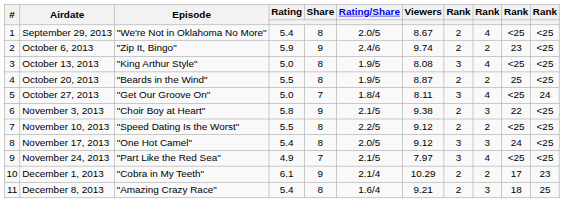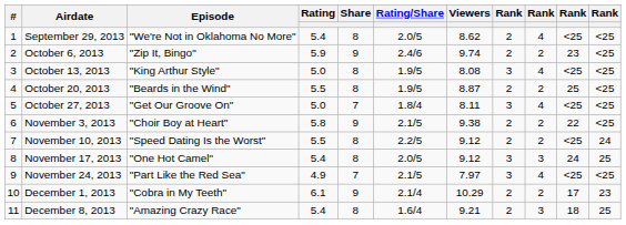 <table class="wikitable" style="text-align:center">
 <tr>
 <th rowspan="2">#</th>
 <th rowspan="2">Airdate</th>
 <th rowspan="2">Episode</th>
 <th>Rating</th>
 <th>Share</th>
 <th><a href='#'>Rating/Share</a></th>
 <th>Viewers</th>
 <th>Rank</th>
 <th>Rank</th>
 <th>Rank</th>
 <th>Rank</th>
 </tr>
 <tr class="sorttop">
 <th colspan="2"></th>
 <th></th>
 <th></th>
 <th></th>
 <th></th>
 <th></th>
 <th></th>
 </tr>
 <tr>
 <td>1</td>
 <td style="text-align:left;">September 29, 2013</td>
 <td style="text-align:left;">"We're Not in Oklahoma No More"</td>
 <td>5.4</td>
 <td>8</td>
 <td>2.0/5</td>
-<td>8.67</td>
+<td>8.62</td>
 <td>2</td>
 <td>4</td>
 <td><25</td>
 <td><25</td>
 </tr>
 <tr>
 <td>2</td>
 <td style="text-align:left;">October 6, 2013</td>
 <td style="text-align:left;">"Zip It, Bingo"</td>
 <td>5.9</td>
 <td>9</td>
 <td>2.4/6</td>
 <td>9.74</td>
 <td>2</td>
 <td>2</td>
 <td>23</td>
 <td><25</td>
 </tr>
 <tr>
 <td>3</td>
 <td style="text-align:left;">October 13, 2013</td>
 <td style="text-align:left;">"King Arthur Style"</td>
 <td>5.0</td>
 <td>8</td>
 <td>1.9/5</td>
 <td>8.08</td>
 <td>3</td>
 <td>4</td>
 <td><25</td>
 <td><25</td>
 </tr>
 <tr>
 <td>4</td>
 <td style="text-align:left;">October 20, 2013</td>
 <td style="text-align:left;">"Beards in the Wind"</td>
 <td>5.5</td>
 <td>8</td>
 <td>1.9/5</td>
 <td>8.87</td>
 <td>2</td>
 <td>2</td>
 <td>25</td>
 <td><25</td>
 </tr>
 <tr>
 <td>5</td>
 <td style="text-align:left;">October 27, 2013</td>
 <td style="text-align:left;">"Get Our Groove On"</td>
 <td>5.0</td>
 <td>7</td>
 <td>1.8/4</td>
 <td>8.11</td>
 <td>3</td>
 <td>4</td>
 <td><25</td>
-<td>24</td>
+<td><25</td>
 </tr>
 <tr>
 <td>6</td>
 <td style="text-align:left;">November 3, 2013</td>
 <td style="text-align:left;">"Choir Boy at Heart"</td>
 <td>5.8</td>
 <td>9</td>
 <td>2.1/5</td>
 <td>9.38</td>
 <td>2</td>
-<td>3</td>
+<td>2</td>
 <td>22</td>
 <td><25</td>
 </tr>
 <tr>
 <td>7</td>
 <td style="text-align:left;">November 10, 2013</td>
 <td style="text-align:left;">"Speed Dating Is the Worst"</td>
 <td>5.5</td>
 <td>8</td>
 <td>2.2/5</td>
 <td>9.12</td>
 <td>2</td>
 <td>2</td>
 <td><25</td>
-<td><25</td>
+<td>24</td>
 </tr>
 <tr>
 <td>8</td>
 <td style="text-align:left;">November 17, 2013</td>
 <td style="text-align:left;">"One Hot Camel"</td>
 <td>5.4</td>
 <td>8</td>
 <td>2.0/5</td>
 <td>9.12</td>
 <td>3</td>
 <td>3</td>
 <td>24</td>
-<td><25</td>
+<td>25</td>
 </tr>
 <tr>
 <td>9</td>
 <td style="text-align:left;">November 24, 2013</td>
 <td style="text-align:left;">"Part Like the Red Sea"</td>
 <td>4.9</td>
 <td>7</td>
 <td>2.1/5</td>
 <td>7.97</td>
 <td>3</td>
 <td>4</td>
 <td><25</td>
 <td><25</td>
 </tr>
 <tr>
 <td>10</td>
 <td style="text-align:left;">December 1, 2013</td>
 <td style="text-align:left;">"Cobra in My Teeth"</td>
 <td>6.1</td>
 <td>9</td>
 <td>2.1/4</td>
 <td>10.29</td>
 <td>2</td>
 <td>2</td>
 <td>17</td>
 <td>23</td>
 </tr>
 <tr>
 <td>11</td>
 <td style="text-align:left;">December 8, 2013</td>
 <td style="text-align:left;">"Amazing Crazy Race"</td>
 <td>5.4</td>
 <td>8</td>
 <td>1.6/4</td>
 <td>9.21</td>
 <td>2</td>
 <td>3</td>
 <td>18</td>
 <td>25</td>
 </tr>
 </table>
